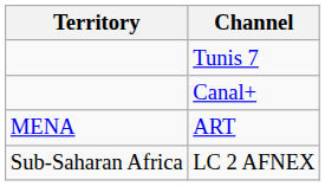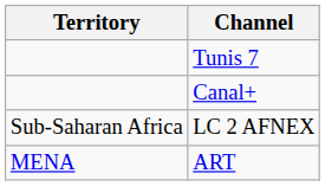 <table class="wikitable">
 <tr>
 <th>Territory</th>
 <th>Channel</th>
 </tr>
 <tr>
 <td></td>
 <td><a href='#'>Tunis 7</a></td>
 </tr>
 <tr>
 <td></td>
 <td><a href='#'>Canal+</a></td>
 </tr>
 <tr>
+<td> Sub-Saharan Africa</td>
+<td>LC 2 AFNEX</td>
+</tr>
+<tr>
 <td> <a href='#'>MENA</a></td>
 <td><a href='#'>ART</a></td>
 </tr>
-<tr>
-<td> Sub-Saharan Africa</td>
-<td>LC 2 AFNEX</td>
-</tr>
 </table>
